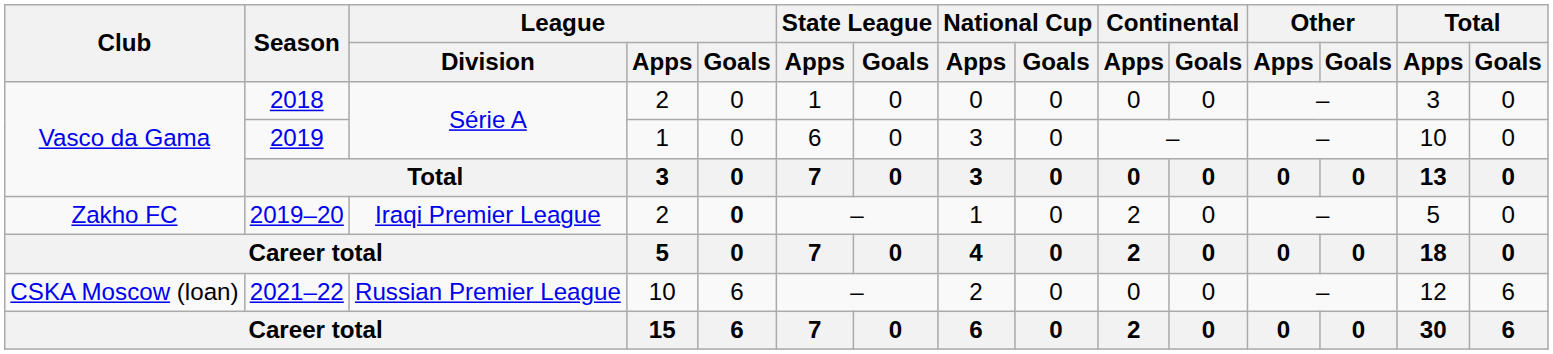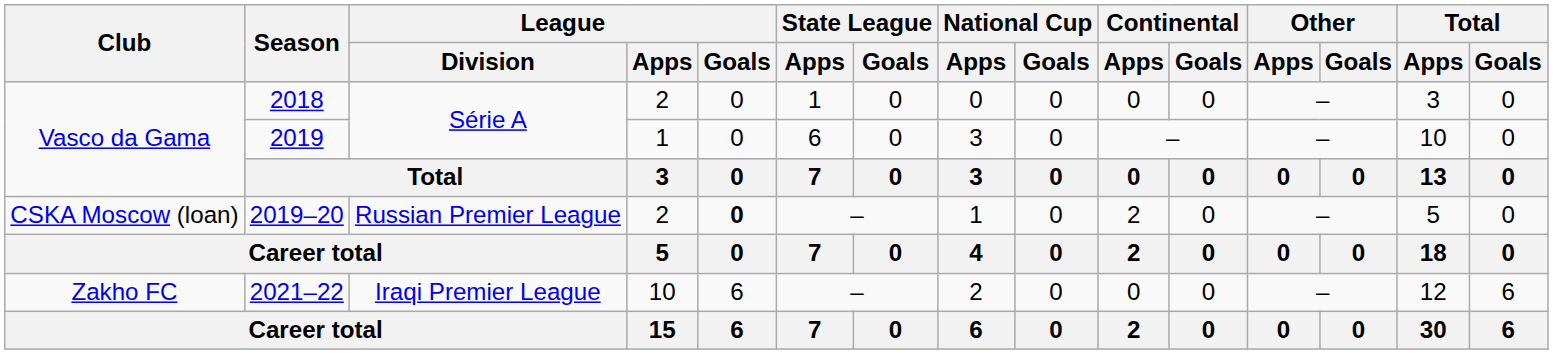 <table class="wikitable" style="text-align: center;">
 <tr>
 <th rowspan="2">Club</th>
 <th rowspan="2">Season</th>
 <th colspan="3">League</th>
 <th colspan="2">State League</th>
 <th colspan="2">National Cup</th>
 <th colspan="2">Continental</th>
 <th colspan="2">Other</th>
 <th colspan="2">Total</th>
 </tr>
 <tr>
 <th>Division</th>
 <th>Apps</th>
 <th>Goals</th>
 <th>Apps</th>
 <th>Goals</th>
 <th>Apps</th>
 <th>Goals</th>
 <th>Apps</th>
 <th>Goals</th>
 <th>Apps</th>
 <th>Goals</th>
 <th>Apps</th>
 <th>Goals</th>
 </tr>
 <tr>
 <td rowspan="3"><a href='#'>Vasco da Gama</a></td>
 <td><a href='#'>2018</a></td>
 <td rowspan="2"><a href='#'>Série A</a></td>
 <td>2</td>
 <td>0</td>
 <td>1</td>
 <td>0</td>
 <td>0</td>
 <td>0</td>
 <td>0</td>
 <td>0</td>
 <td colspan="2">–</td>
 <td>3</td>
 <td>0</td>
 </tr>
 <tr>
 <td><a href='#'>2019</a></td>
 <td>1</td>
 <td>0</td>
 <td>6</td>
 <td>0</td>
 <td>3</td>
 <td>0</td>
 <td colspan="2">–</td>
 <td colspan="2">–</td>
 <td>10</td>
 <td>0</td>
 </tr>
 <tr>
 <th colspan="2">Total</th>
 <th>3</th>
 <th>0</th>
 <th>7</th>
 <th>0</th>
 <th>3</th>
 <th>0</th>
 <th>0</th>
 <th>0</th>
 <th>0</th>
 <th>0</th>
 <th>13</th>
 <th>0</th>
 </tr>
 <tr>
-<td><a href='#'>Zakho FC</a></td>
+<td><a href='#'>CSKA Moscow</a> (loan)</td>
 <td><a href='#'>2019–20</a></td>
-<td><a href='#'>Iraqi Premier League</a></td>
+<td><a href='#'>Russian Premier League</a></td>
 <td>2</td>
 <td><strong>0</strong></td>
 <td colspan="2">–</td>
 <td>1</td>
 <td>0</td>
 <td>2</td>
 <td>0</td>
 <td colspan="2">–</td>
 <td>5</td>
 <td>0</td>
 </tr>
 <tr>
 <th colspan="3">Career total</th>
 <th>5</th>
 <th>0</th>
 <th>7</th>
 <th>0</th>
 <th>4</th>
 <th>0</th>
 <th>2</th>
 <th>0</th>
 <th>0</th>
 <th>0</th>
 <th>18</th>
 <th>0</th>
 </tr>
 <tr>
-<td><a href='#'>CSKA Moscow</a> (loan)</td>
+<td><a href='#'>Zakho FC</a></td>
 <td><a href='#'>2021–22</a></td>
-<td><a href='#'>Russian Premier League</a></td>
+<td><a href='#'>Iraqi Premier League</a></td>
 <td>10</td>
 <td>6</td>
 <td colspan="2">–</td>
 <td>2</td>
 <td>0</td>
 <td>0</td>
 <td>0</td>
 <td colspan="2">–</td>
 <td>12</td>
 <td>6</td>
 </tr>
 <tr>
 <th colspan="3">Career total</th>
 <th>15</th>
 <th>6</th>
 <th>7</th>
 <th>0</th>
 <th>6</th>
 <th>0</th>
 <th>2</th>
 <th>0</th>
 <th>0</th>
 <th>0</th>
 <th>30</th>
 <th>6</th>
 </tr>
 </table>
